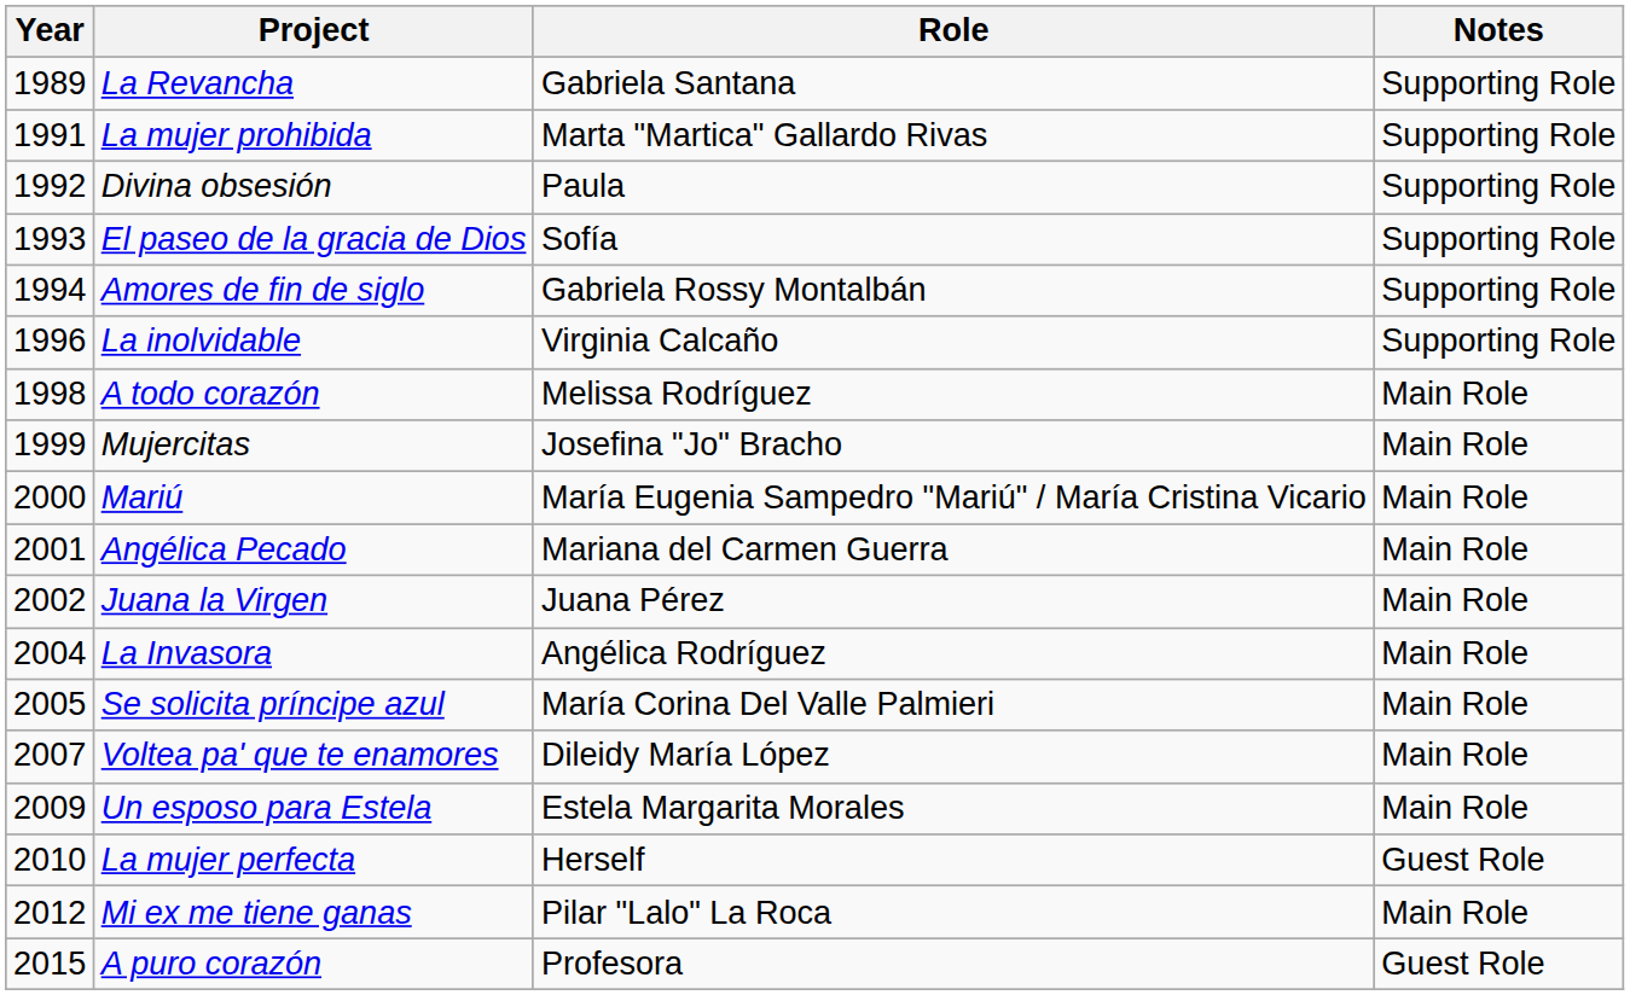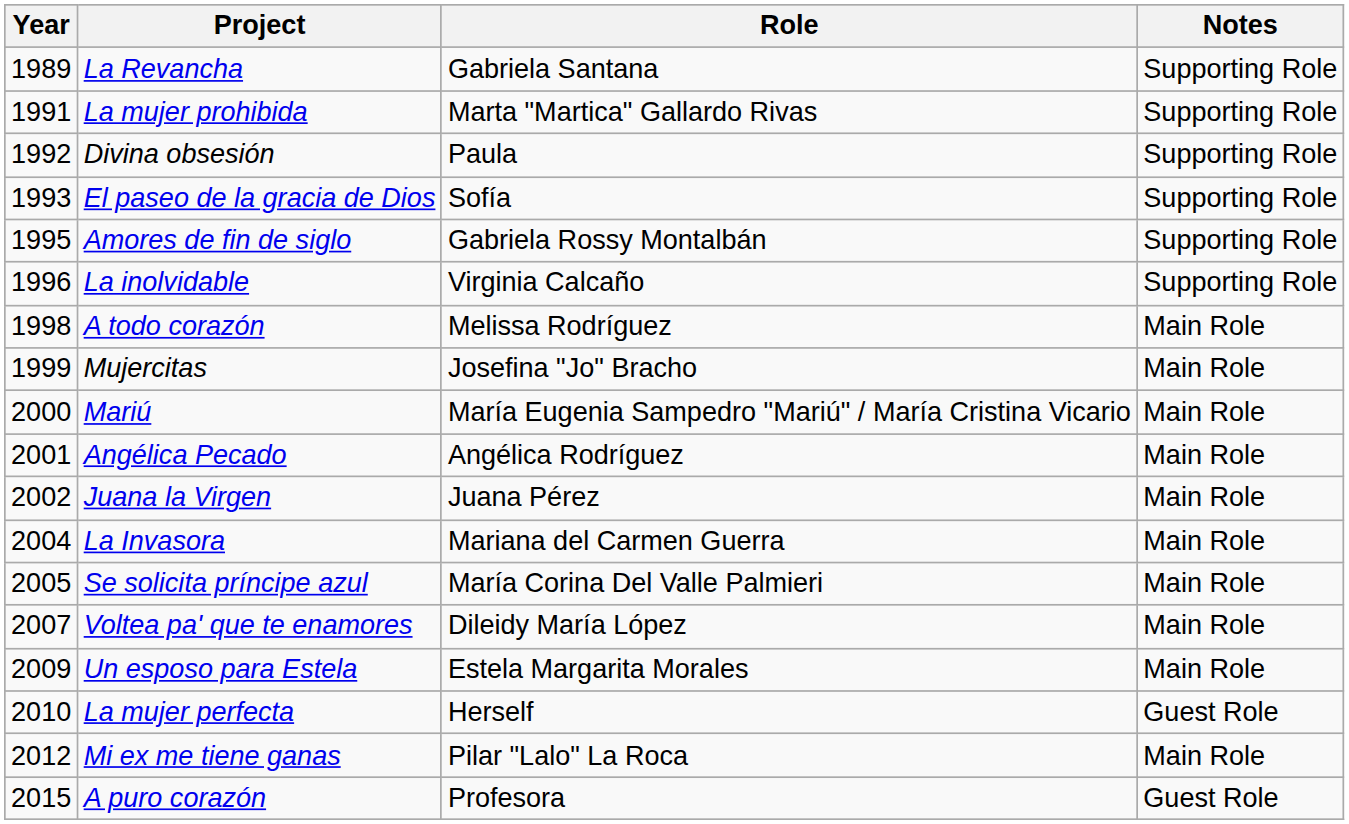 <table class="wikitable sortable">
 <tr>
 <th>Year</th>
 <th>Project</th>
 <th>Role</th>
 <th>Notes</th>
 </tr>
 <tr>
 <td>1989</td>
 <td><em><a href='#'>La Revancha</a></em></td>
 <td>Gabriela Santana</td>
 <td>Supporting Role</td>
 </tr>
 <tr>
 <td>1991</td>
 <td><em><a href='#'>La mujer prohibida</a></em></td>
 <td>Marta "Martica" Gallardo Rivas</td>
 <td>Supporting Role</td>
 </tr>
 <tr>
 <td>1992</td>
 <td><em>Divina obsesión</em></td>
 <td>Paula</td>
 <td>Supporting Role</td>
 </tr>
 <tr>
 <td>1993</td>
 <td><em><a href='#'>El paseo de la gracia de Dios</a></em></td>
 <td>Sofía</td>
 <td>Supporting Role</td>
 </tr>
 <tr>
-<td>1994</td>
+<td>1995</td>
 <td><em><a href='#'>Amores de fin de siglo</a></em></td>
 <td>Gabriela Rossy Montalbán</td>
 <td>Supporting Role</td>
 </tr>
 <tr>
 <td>1996</td>
 <td><em><a href='#'>La inolvidable</a></em></td>
 <td>Virginia Calcaño</td>
 <td>Supporting Role</td>
 </tr>
 <tr>
 <td>1998</td>
 <td><em><a href='#'>A todo corazón</a></em></td>
 <td>Melissa Rodríguez</td>
 <td>Main Role</td>
 </tr>
 <tr>
 <td>1999</td>
 <td><em>Mujercitas</em></td>
 <td>Josefina "Jo" Bracho</td>
 <td>Main Role</td>
 </tr>
 <tr>
 <td>2000</td>
 <td><em><a href='#'>Mariú</a></em></td>
 <td>María Eugenia Sampedro "Mariú" / María Cristina Vicario</td>
 <td>Main Role</td>
 </tr>
 <tr>
 <td>2001</td>
 <td><em><a href='#'>Angélica Pecado</a></em></td>
-<td>Mariana del Carmen Guerra</td>
+<td>Angélica Rodríguez</td>
 <td>Main Role</td>
 </tr>
 <tr>
 <td>2002</td>
 <td><em><a href='#'>Juana la Virgen</a></em></td>
 <td>Juana Pérez</td>
 <td>Main Role</td>
 </tr>
 <tr>
 <td>2004</td>
 <td><em><a href='#'>La Invasora</a></em></td>
-<td>Angélica Rodríguez</td>
+<td>Mariana del Carmen Guerra</td>
 <td>Main Role</td>
 </tr>
 <tr>
 <td>2005</td>
 <td><em><a href='#'>Se solicita príncipe azul</a></em></td>
 <td>María Corina Del Valle Palmieri</td>
 <td>Main Role</td>
 </tr>
 <tr>
 <td>2007</td>
 <td><em><a href='#'>Voltea pa' que te enamores</a></em></td>
 <td>Dileidy María López</td>
 <td>Main Role</td>
 </tr>
 <tr>
 <td>2009</td>
 <td><em><a href='#'>Un esposo para Estela</a></em></td>
 <td>Estela Margarita Morales</td>
 <td>Main Role</td>
 </tr>
 <tr>
 <td>2010</td>
 <td><em><a href='#'>La mujer perfecta</a></em></td>
 <td>Herself</td>
 <td>Guest Role</td>
 </tr>
 <tr>
 <td>2012</td>
 <td><em><a href='#'>Mi ex me tiene ganas</a></em></td>
 <td>Pilar "Lalo" La Roca</td>
 <td>Main Role</td>
 </tr>
 <tr>
 <td>2015</td>
 <td><em><a href='#'>A puro corazón</a></em></td>
 <td>Profesora</td>
 <td>Guest Role</td>
 </tr>
 <tr>
 </tr>
 </table>
